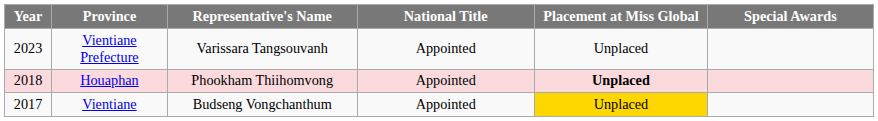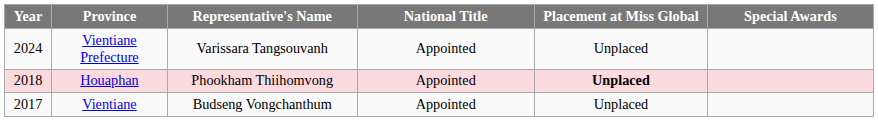 <table class="wikitable " style="font-size: 89%; text-align:center">
 <tr>
 <th width="50" style="background-color:#787878;color:#FFFFFF;">Year</th>
 <th width="150" style="background-color:#787878;color:#FFFFFF;">Province</th>
 <th width="250" style="background-color:#787878;color:#FFFFFF;">Representative's Name</th>
 <th width="260" style="background-color:#787878;color:#FFFFFF;">National Title</th>
 <th width="250" style="background-color:#787878;color:#FFFFFF;">Placement at Miss Global</th>
 <th width="250" style="background-color:#787878;color:#FFFFFF;">Special Awards</th>
 </tr>
 <tr>
-<td>2023</td>
+<td>2024</td>
 <td><a href='#'>Vientiane Prefecture</a></td>
 <td>Varissara Tangsouvanh</td>
 <td>Appointed</td>
 <td>Unplaced</td>
 <td></td>
 </tr>
 <tr style="background-color:#FADADD;">
 <td>2018</td>
 <td><a href='#'>Houaphan</a></td>
 <td>Phookham Thiihomvong</td>
 <td>Appointed</td>
 <td><strong>Unplaced</strong></td>
 <td style="background:;"></td>
 </tr>
 <tr>
 <td>2017</td>
 <td><a href='#'>Vientiane</a></td>
 <td>Budseng Vongchanthum</td>
 <td>Appointed</td>
-<td style="background: gold;">Unplaced</td>
+<td>Unplaced</td>
 <td></td>
 </tr>
 </table>
